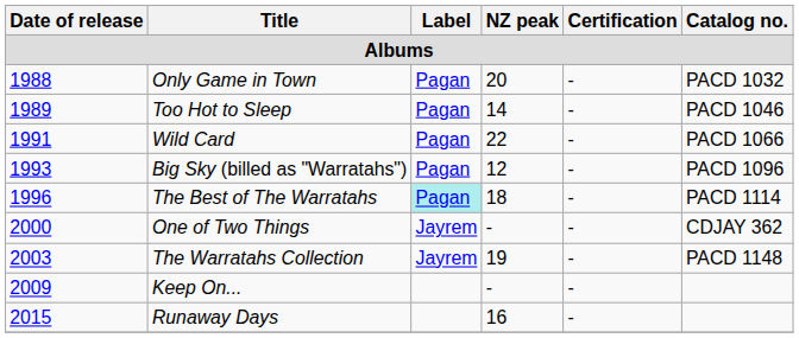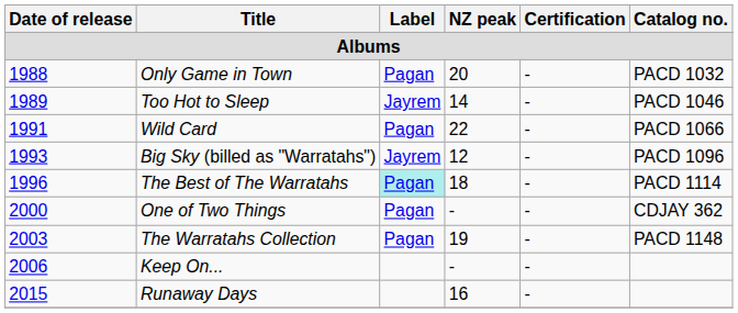 <table class="wikitable" style="font-size:95%;">
 <tr>
 <th>Date of release</th>
 <th>Title</th>
 <th>Label</th>
 <th>NZ peak</th>
 <th>Certification</th>
 <th>Catalog no.</th>
 </tr>
 <tr>
 </tr>
 <tr bgcolor="#DDDDDD">
 <td colspan=7 align=center><strong>Albums</strong></td>
 </tr>
 <tr>
 <td><a href='#'>1988</a></td>
 <td><em>Only Game in Town</em></td>
 <td><a href='#'>Pagan</a></td>
 <td>20</td>
 <td>-</td>
 <td>PACD 1032</td>
 </tr>
 <tr>
 <td><a href='#'>1989</a></td>
 <td><em>Too Hot to Sleep</em></td>
-<td><a href='#'>Pagan</a></td>
+<td><a href='#'>Jayrem</a></td>
 <td>14</td>
 <td>-</td>
 <td>PACD 1046</td>
 </tr>
 <tr>
 <td><a href='#'>1991</a></td>
 <td><em>Wild Card</em></td>
 <td><a href='#'>Pagan</a></td>
 <td>22</td>
 <td>-</td>
 <td>PACD 1066</td>
 </tr>
 <tr>
 <td><a href='#'>1993</a></td>
 <td><em>Big Sky</em> (billed as "Warratahs")</td>
-<td><a href='#'>Pagan</a></td>
+<td><a href='#'>Jayrem</a></td>
 <td>12</td>
 <td>-</td>
 <td>PACD 1096</td>
 </tr>
 <tr>
 <td><a href='#'>1996</a></td>
 <td><em>The Best of The Warratahs</em></td>
 <td style="background: paleturquoise;"><a href='#'>Pagan</a></td>
 <td>18</td>
 <td>-</td>
 <td>PACD 1114</td>
 </tr>
 <tr>
 <td><a href='#'>2000</a></td>
 <td><em>One of Two Things</em></td>
-<td><a href='#'>Jayrem</a></td>
+<td><a href='#'>Pagan</a></td>
 <td>-</td>
 <td>-</td>
 <td>CDJAY 362</td>
 </tr>
 <tr>
 <td><a href='#'>2003</a></td>
 <td><em>The Warratahs Collection</em></td>
-<td><a href='#'>Jayrem</a></td>
+<td><a href='#'>Pagan</a></td>
 <td>19</td>
 <td>-</td>
 <td>PACD 1148</td>
 </tr>
 <tr>
-<td><a href='#'>2009</a></td>
+<td><a href='#'>2006</a></td>
 <td><em>Keep On...</em></td>
 <td></td>
 <td>-</td>
 <td>-</td>
 <td></td>
 </tr>
 <tr>
 <td><a href='#'>2015</a></td>
 <td><em>Runaway Days</em></td>
 <td></td>
 <td>16</td>
 <td>-</td>
 <td></td>
 </tr>
 <tr>
 </tr>
 </table>
